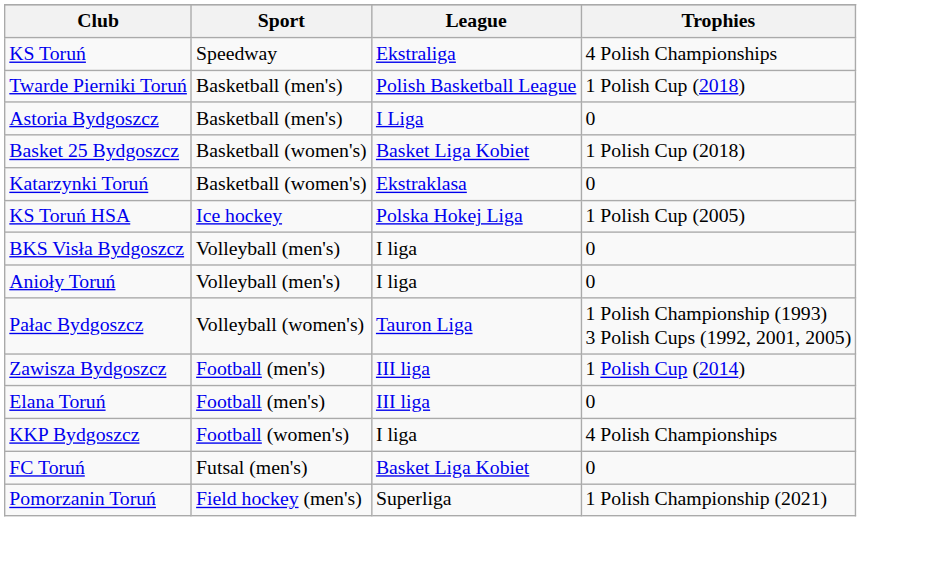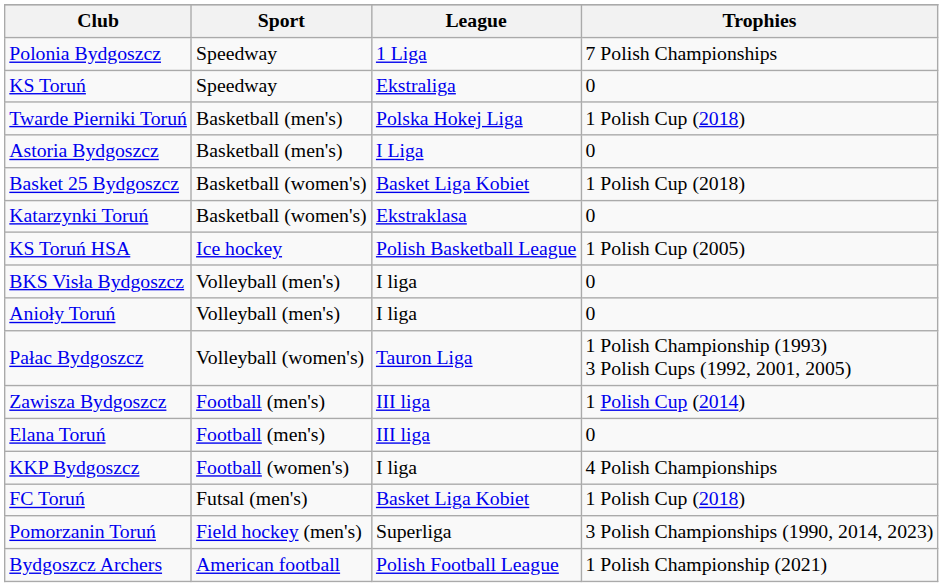 <table class="wikitable sortable" style="font-size:90%">
 <tr>
 </tr>
 <tr>
 <th>Club</th>
 <th>Sport</th>
 <th>League</th>
 <th>Trophies</th>
 </tr>
 <tr>
+<td><a href='#'>Polonia Bydgoszcz</a></td>
+<td>Speedway</td>
+<td><a href='#'>1 Liga</a></td>
+<td>7 Polish Championships</td>
+</tr>
+<tr>
 <td><a href='#'>KS Toruń</a></td>
 <td>Speedway</td>
 <td><a href='#'>Ekstraliga</a></td>
-<td>4 Polish Championships</td>
+<td>0</td>
 </tr>
 <tr>
 <td><a href='#'>Twarde Pierniki Toruń</a></td>
 <td>Basketball (men's)</td>
-<td><a href='#'>Polish Basketball League</a></td>
+<td><a href='#'>Polska Hokej Liga</a></td>
 <td>1 Polish Cup (<a href='#'>2018</a>)</td>
 </tr>
 <tr>
 <td><a href='#'>Astoria Bydgoszcz</a></td>
 <td>Basketball (men's)</td>
 <td><a href='#'>I Liga</a></td>
 <td>0</td>
 </tr>
 <tr>
 <td><a href='#'>Basket 25 Bydgoszcz</a></td>
 <td>Basketball (women's)</td>
 <td><a href='#'>Basket Liga Kobiet</a></td>
 <td>1 Polish Cup (2018)</td>
 </tr>
 <tr>
 <td><a href='#'>Katarzynki Toruń</a></td>
 <td>Basketball (women's)</td>
 <td><a href='#'>Ekstraklasa</a></td>
 <td>0</td>
 </tr>
 <tr>
 <td><a href='#'>KS Toruń HSA</a></td>
 <td><a href='#'>Ice hockey</a></td>
-<td><a href='#'>Polska Hokej Liga</a></td>
+<td><a href='#'>Polish Basketball League</a></td>
 <td>1 Polish Cup (2005)</td>
 </tr>
 <tr>
 <td><a href='#'>BKS Visła Bydgoszcz</a></td>
 <td>Volleyball (men's)</td>
 <td>I liga</td>
 <td>0</td>
 </tr>
 <tr>
 <td><a href='#'>Anioły Toruń</a></td>
 <td>Volleyball (men's)</td>
 <td>I liga</td>
 <td>0</td>
 </tr>
 <tr>
 <td><a href='#'>Pałac Bydgoszcz</a></td>
 <td>Volleyball (women's)</td>
 <td><a href='#'>Tauron Liga</a></td>
 <td>1 Polish Championship (1993)<br>3 Polish Cups (1992, 2001, 2005)</td>
 </tr>
 <tr>
 <td><a href='#'>Zawisza Bydgoszcz</a></td>
 <td><a href='#'>Football</a> (men's)</td>
 <td><a href='#'>III liga</a></td>
 <td>1 <a href='#'>Polish Cup</a> (<a href='#'>2014</a>)</td>
 </tr>
 <tr>
 <td><a href='#'>Elana Toruń</a></td>
 <td><a href='#'>Football</a> (men's)</td>
 <td><a href='#'>III liga</a></td>
 <td>0</td>
 </tr>
 <tr>
 <td><a href='#'>KKP Bydgoszcz</a></td>
 <td><a href='#'>Football</a> (women's)</td>
 <td>I liga</td>
 <td>4 Polish Championships</td>
 </tr>
 <tr>
 <td><a href='#'>FC Toruń</a></td>
 <td>Futsal (men's)</td>
 <td><a href='#'>Basket Liga Kobiet</a></td>
-<td>0</td>
+<td>1 Polish Cup (<a href='#'>2018</a>)</td>
 </tr>
 <tr>
 <td><a href='#'>Pomorzanin Toruń</a></td>
 <td><a href='#'>Field hockey</a> (men's)</td>
 <td>Superliga</td>
+<td>3 Polish Championships (1990, 2014, 2023)</td>
+</tr>
+<tr>
+<td><a href='#'>Bydgoszcz Archers</a></td>
+<td><a href='#'>American football</a></td>
+<td><a href='#'>Polish Football League</a></td>
 <td>1 Polish Championship (2021)</td>
 </tr>
 </table>
